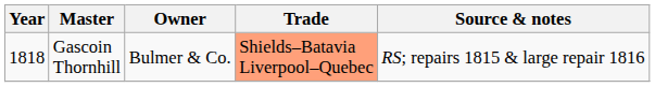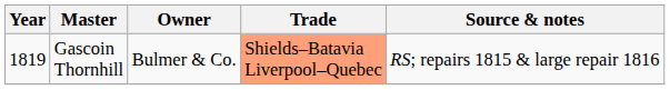 <table class=" wikitable">
 <tr>
 <th>Year</th>
 <th>Master</th>
 <th>Owner</th>
 <th>Trade</th>
 <th>Source & notes</th>
 </tr>
 <tr>
-<td>1818</td>
+<td>1819</td>
 <td>Gascoin<br>Thornhill</td>
 <td>Bulmer & Co.</td>
 <td style="background: lightsalmon;">Shields–Batavia<br>Liverpool–Quebec</td>
 <td><em>RS</em>; repairs 1815 & large repair 1816</td>
 </tr>
 <tr>
 </tr>
 </table>
